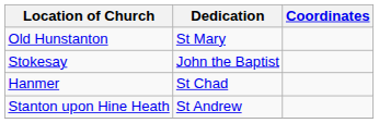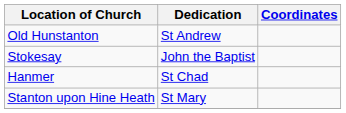 <table class="wikitable">
 <tr>
 <th>Location of Church</th>
 <th>Dedication</th>
 <th><a href='#'>Coordinates</a></th>
 </tr>
 <tr>
 <td><a href='#'>Old Hunstanton</a></td>
-<td><a href='#'>St Mary</a></td>
+<td><a href='#'>St Andrew</a></td>
 <td></td>
 </tr>
 <tr>
 <td><a href='#'>Stokesay</a></td>
 <td><a href='#'>John the Baptist</a></td>
 <td></td>
 </tr>
 <tr>
 <td><a href='#'>Hanmer</a></td>
 <td><a href='#'>St Chad</a></td>
 <td></td>
 </tr>
 <tr>
 <td><a href='#'>Stanton upon Hine Heath</a></td>
-<td><a href='#'>St Andrew</a></td>
+<td><a href='#'>St Mary</a></td>
 <td></td>
 </tr>
 <tr>
 </tr>
 </table>
